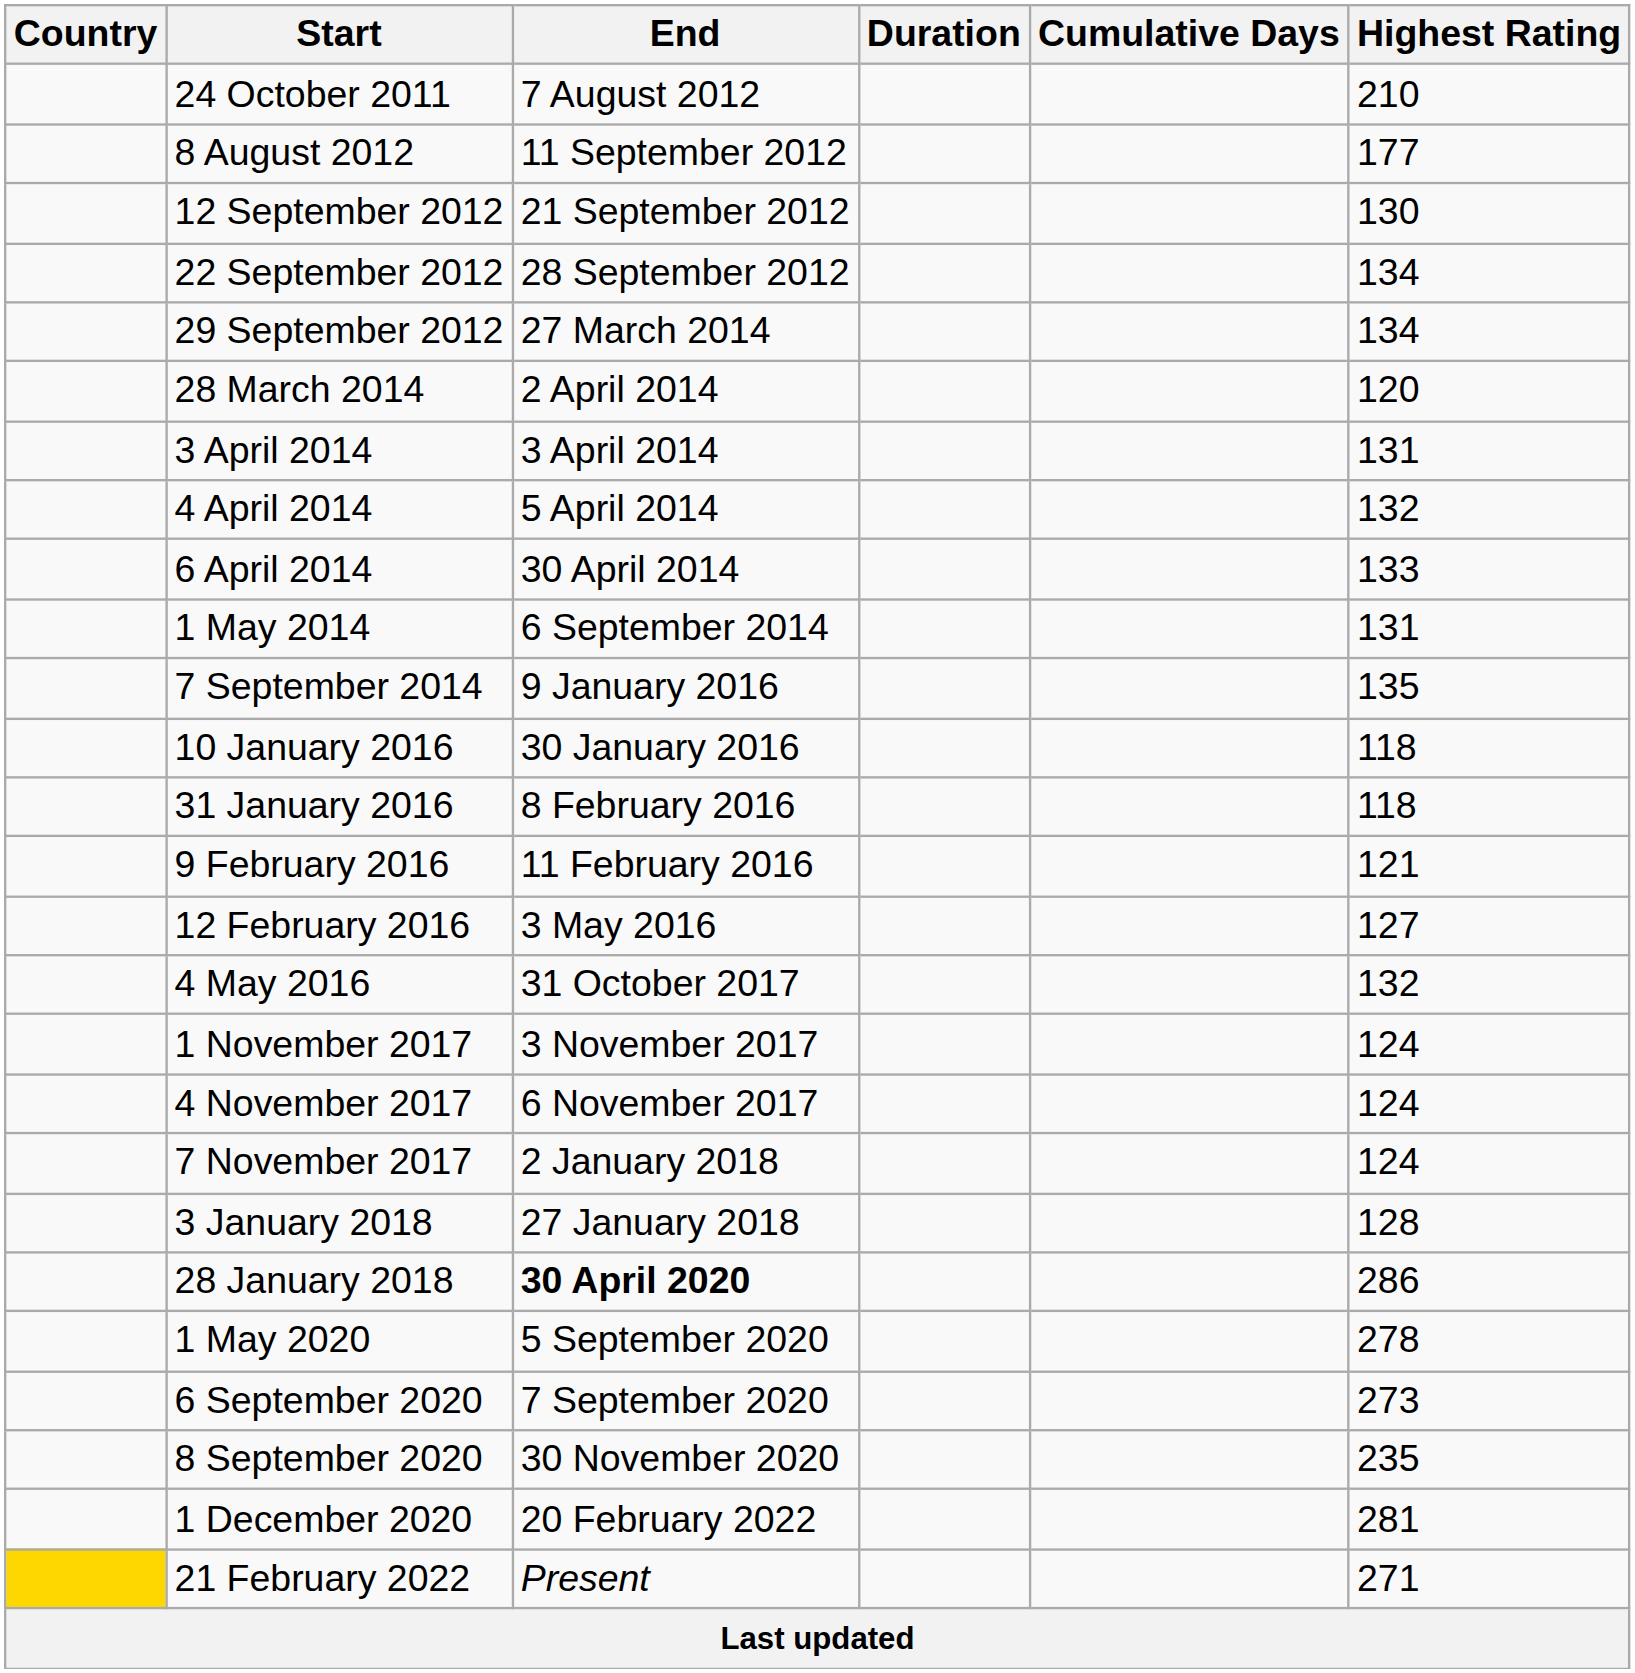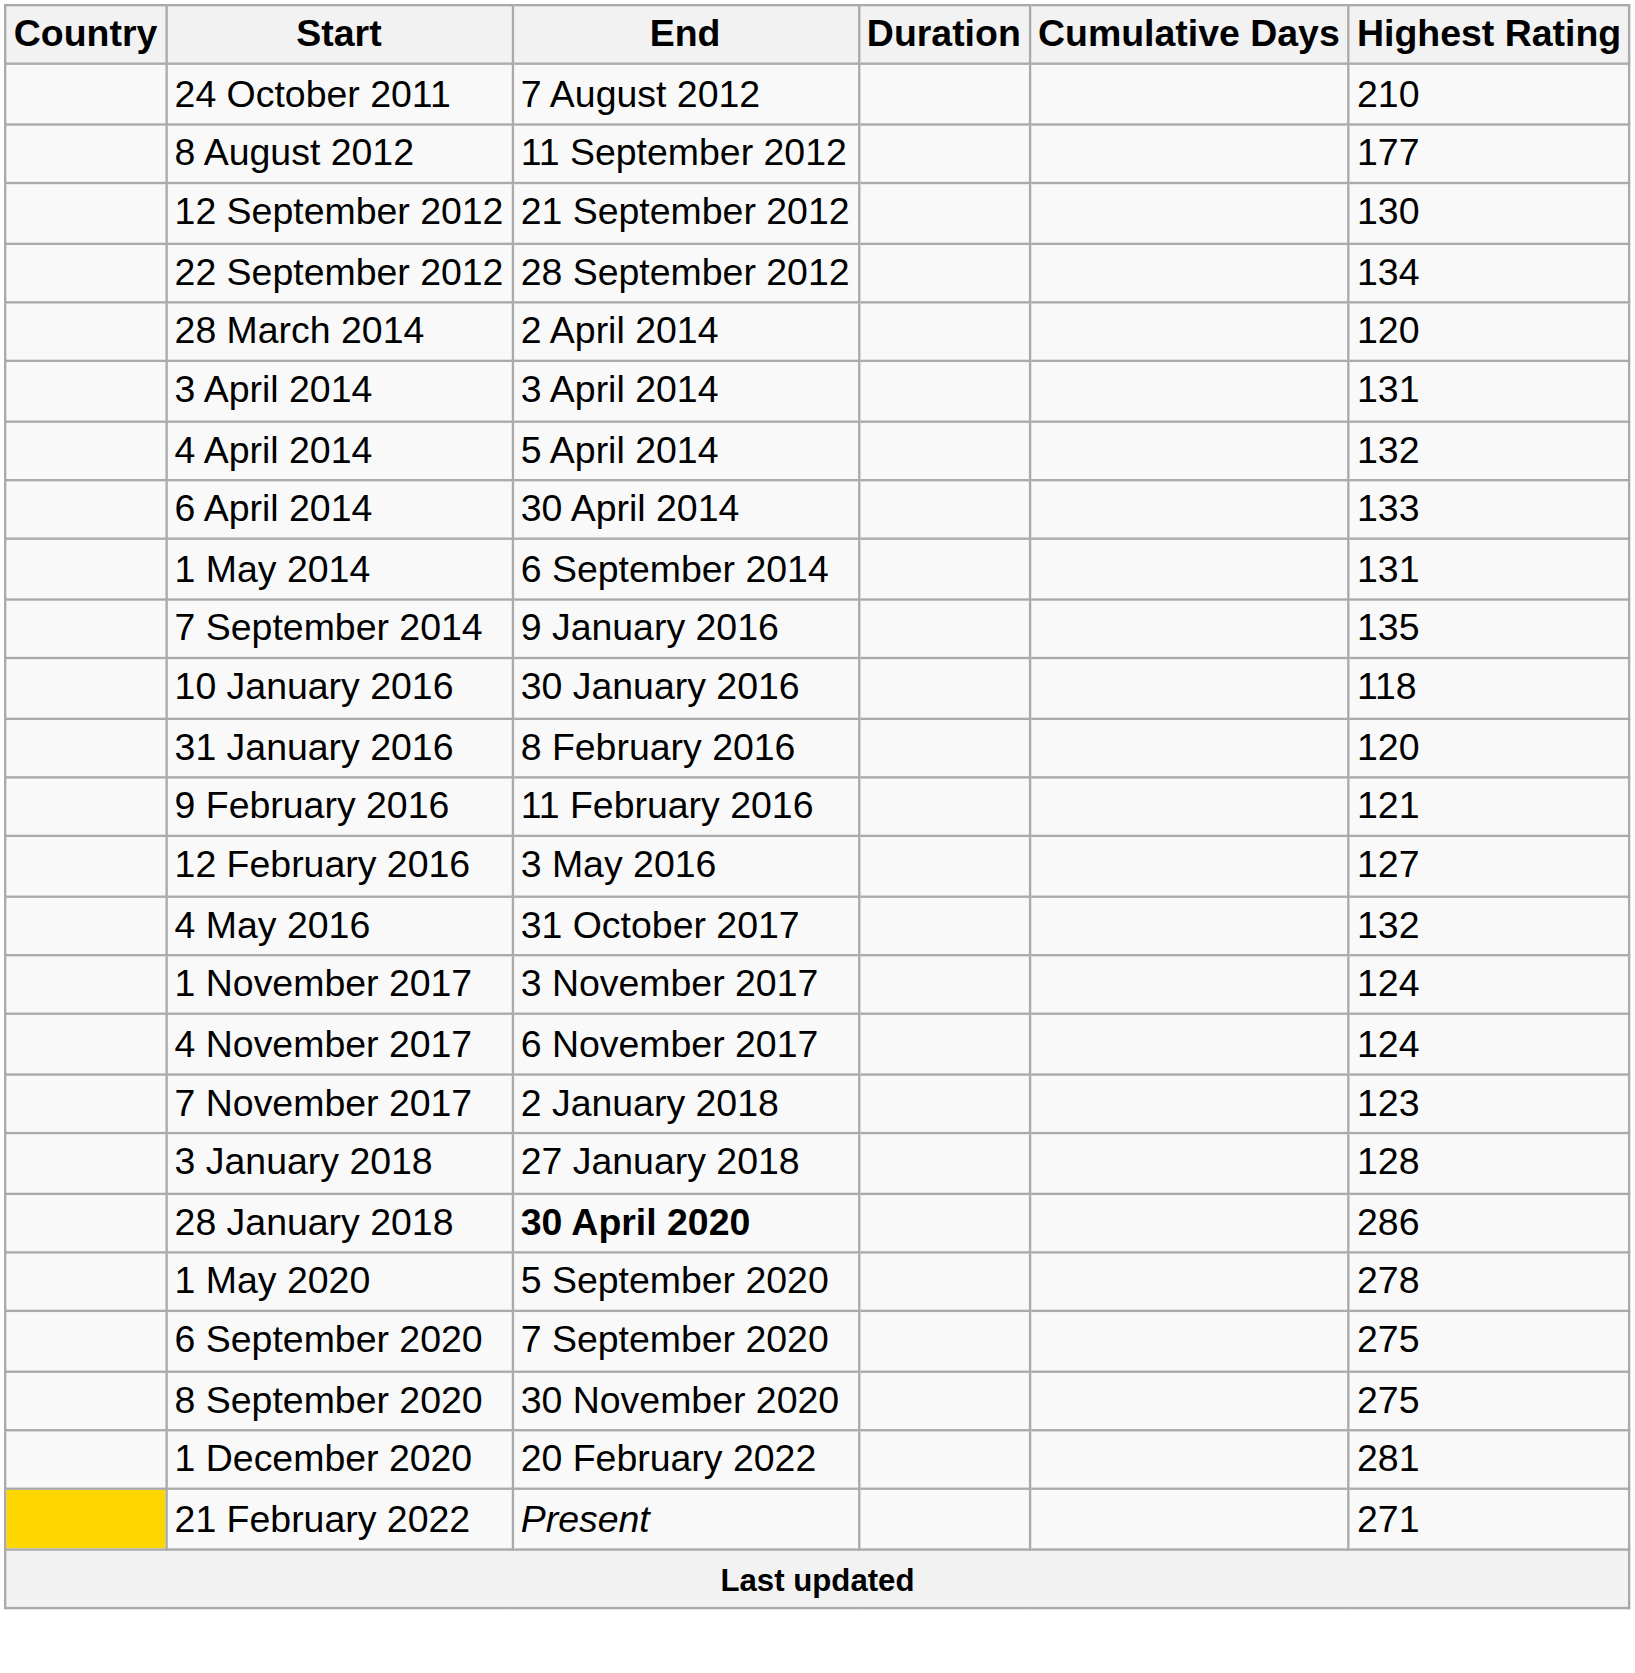 <table class="wikitable sortable">
 <tr style="background:#efefef;">
 <th>Country</th>
 <th>Start</th>
 <th>End</th>
 <th>Duration</th>
 <th>Cumulative Days</th>
 <th>Highest Rating</th>
 </tr>
 <tr>
 <td></td>
 <td>24 October 2011</td>
 <td>7 August 2012</td>
 <td></td>
 <td></td>
 <td>210</td>
 </tr>
 <tr>
 <td></td>
 <td>8 August 2012</td>
 <td>11 September 2012</td>
 <td></td>
 <td></td>
 <td>177</td>
 </tr>
 <tr>
 <td></td>
 <td>12 September 2012</td>
 <td>21 September 2012</td>
 <td></td>
 <td></td>
 <td>130</td>
 </tr>
 <tr>
 <td></td>
 <td>22 September 2012</td>
 <td>28 September 2012</td>
-<td></td>
-<td></td>
-<td>134</td>
-</tr>
-<tr>
-<td></td>
-<td>29 September 2012</td>
-<td>27 March 2014</td>
 <td></td>
 <td></td>
 <td>134</td>
 </tr>
 <tr>
 <td></td>
 <td>28 March 2014</td>
 <td>2 April 2014</td>
 <td></td>
 <td></td>
 <td>120</td>
 </tr>
 <tr>
 <td></td>
 <td>3 April 2014</td>
 <td>3 April 2014</td>
 <td></td>
 <td></td>
 <td>131</td>
 </tr>
 <tr>
 <td></td>
 <td>4 April 2014</td>
 <td>5 April 2014</td>
 <td></td>
 <td></td>
 <td>132</td>
 </tr>
 <tr>
 <td></td>
 <td>6 April 2014</td>
 <td>30 April 2014</td>
 <td></td>
 <td></td>
 <td>133</td>
 </tr>
 <tr>
 <td></td>
 <td>1 May 2014</td>
 <td>6 September 2014</td>
 <td></td>
 <td></td>
 <td>131</td>
 </tr>
 <tr>
 <td></td>
 <td>7 September 2014</td>
 <td>9 January 2016</td>
 <td></td>
 <td></td>
 <td>135</td>
 </tr>
 <tr>
 <td></td>
 <td>10 January 2016</td>
 <td>30 January 2016</td>
 <td></td>
 <td></td>
 <td>118</td>
 </tr>
 <tr>
 <td></td>
 <td>31 January 2016</td>
 <td>8 February 2016</td>
 <td></td>
 <td></td>
-<td>118</td>
+<td>120</td>
 </tr>
 <tr>
 <td></td>
 <td>9 February 2016</td>
 <td>11 February 2016</td>
 <td></td>
 <td></td>
 <td>121</td>
 </tr>
 <tr>
 <td></td>
 <td>12 February 2016</td>
 <td>3 May 2016</td>
 <td></td>
 <td></td>
 <td>127</td>
 </tr>
 <tr>
 <td></td>
 <td>4 May 2016</td>
 <td>31 October 2017</td>
 <td></td>
 <td></td>
 <td>132</td>
 </tr>
 <tr>
 <td></td>
 <td>1 November 2017</td>
 <td>3 November 2017</td>
 <td></td>
 <td></td>
 <td>124</td>
 </tr>
 <tr>
 <td></td>
 <td>4 November 2017</td>
 <td>6 November 2017</td>
 <td></td>
 <td></td>
 <td>124</td>
 </tr>
 <tr>
 <td></td>
 <td>7 November 2017</td>
 <td>2 January 2018</td>
 <td></td>
 <td></td>
-<td>124</td>
+<td>123</td>
 </tr>
 <tr>
 <td></td>
 <td>3 January 2018</td>
 <td>27 January 2018</td>
 <td></td>
 <td></td>
 <td>128</td>
 </tr>
 <tr>
 <td></td>
 <td>28 January 2018</td>
 <td><strong>30 April 2020</strong></td>
 <td></td>
 <td></td>
 <td>286</td>
 </tr>
 <tr>
 <td></td>
 <td>1 May 2020</td>
 <td>5 September 2020</td>
 <td></td>
 <td></td>
 <td>278</td>
 </tr>
 <tr>
 <td></td>
 <td>6 September 2020</td>
 <td>7 September 2020</td>
 <td></td>
 <td></td>
-<td>273</td>
+<td>275</td>
 </tr>
 <tr>
 <td></td>
 <td>8 September 2020</td>
 <td>30 November 2020</td>
 <td></td>
 <td></td>
-<td>235</td>
+<td>275</td>
 </tr>
 <tr>
 <td></td>
 <td>1 December 2020</td>
 <td>20 February 2022</td>
 <td></td>
 <td></td>
 <td>281</td>
 </tr>
 <tr>
 <td style="background:gold;"></td>
 <td>21 February 2022</td>
 <td><em>Present</em></td>
 <td></td>
 <td></td>
 <td>271</td>
 </tr>
 <tr>
 <th colspan=6><small> Last updated  </small></th>
 </tr>
 </table>
